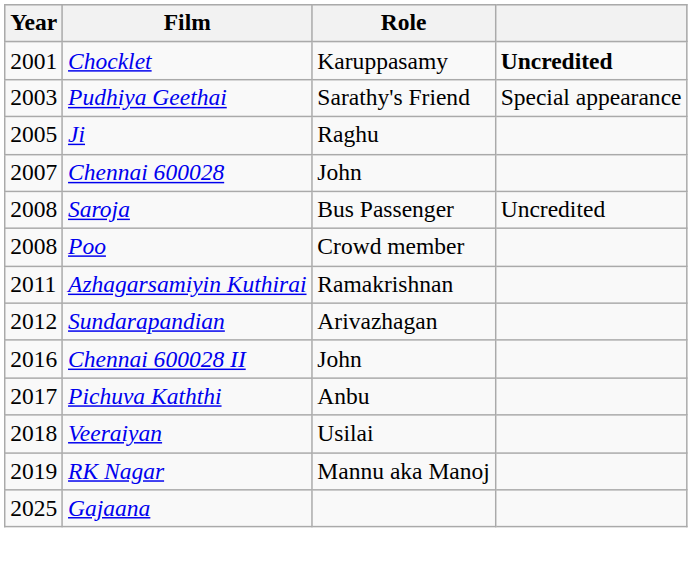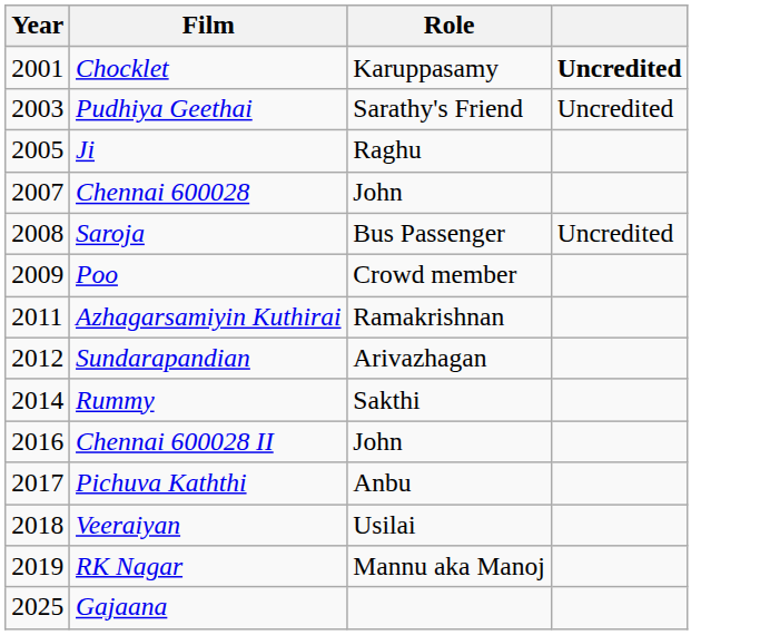 <table class="wikitable sortable">
 <tr style="background:#ccc; text-align:center;">
 <th>Year</th>
 <th>Film</th>
 <th>Role</th>
 <th></th>
 </tr>
 <tr>
 <td>2001</td>
 <td><em><a href='#'>Chocklet</a></em></td>
 <td>Karuppasamy</td>
 <td><strong>Uncredited</strong></td>
 </tr>
 <tr>
 <td>2003</td>
 <td><em><a href='#'>Pudhiya Geethai</a></em></td>
 <td>Sarathy's Friend</td>
-<td>Special appearance</td>
+<td>Uncredited</td>
 </tr>
 <tr>
 <td>2005</td>
 <td><em><a href='#'>Ji</a></em></td>
 <td>Raghu</td>
 <td></td>
 </tr>
 <tr>
 <td>2007</td>
 <td><em><a href='#'>Chennai 600028</a></em></td>
 <td>John</td>
 <td></td>
 </tr>
 <tr>
 <td>2008</td>
 <td><em><a href='#'>Saroja</a></em></td>
 <td>Bus Passenger</td>
 <td>Uncredited</td>
 </tr>
 <tr>
-<td>2008</td>
+<td>2009</td>
 <td><em><a href='#'>Poo</a></em></td>
 <td>Crowd member</td>
 <td></td>
 </tr>
 <tr>
 <td>2011</td>
 <td><em><a href='#'>Azhagarsamiyin Kuthirai</a></em></td>
 <td>Ramakrishnan</td>
 <td></td>
 </tr>
 <tr>
 <td>2012</td>
 <td><em><a href='#'>Sundarapandian</a></em></td>
 <td>Arivazhagan</td>
+<td></td>
+</tr>
+<tr>
+<td>2014</td>
+<td><em><a href='#'>Rummy</a></em></td>
+<td>Sakthi</td>
 <td></td>
 </tr>
 <tr>
 <td>2016</td>
 <td><em><a href='#'>Chennai 600028 II</a></em></td>
 <td>John</td>
 <td></td>
 </tr>
 <tr>
 <td>2017</td>
 <td><em><a href='#'>Pichuva Kaththi</a></em></td>
 <td>Anbu</td>
 <td></td>
 </tr>
 <tr>
 <td>2018</td>
 <td><em><a href='#'>Veeraiyan</a></em></td>
 <td>Usilai</td>
 <td></td>
 </tr>
 <tr>
 <td>2019</td>
 <td><em><a href='#'>RK Nagar</a></em></td>
 <td>Mannu aka Manoj</td>
 <td></td>
 </tr>
 <tr>
 <td>2025</td>
 <td><em><a href='#'>Gajaana</a></em></td>
 <td></td>
 <td></td>
 </tr>
 </table>
